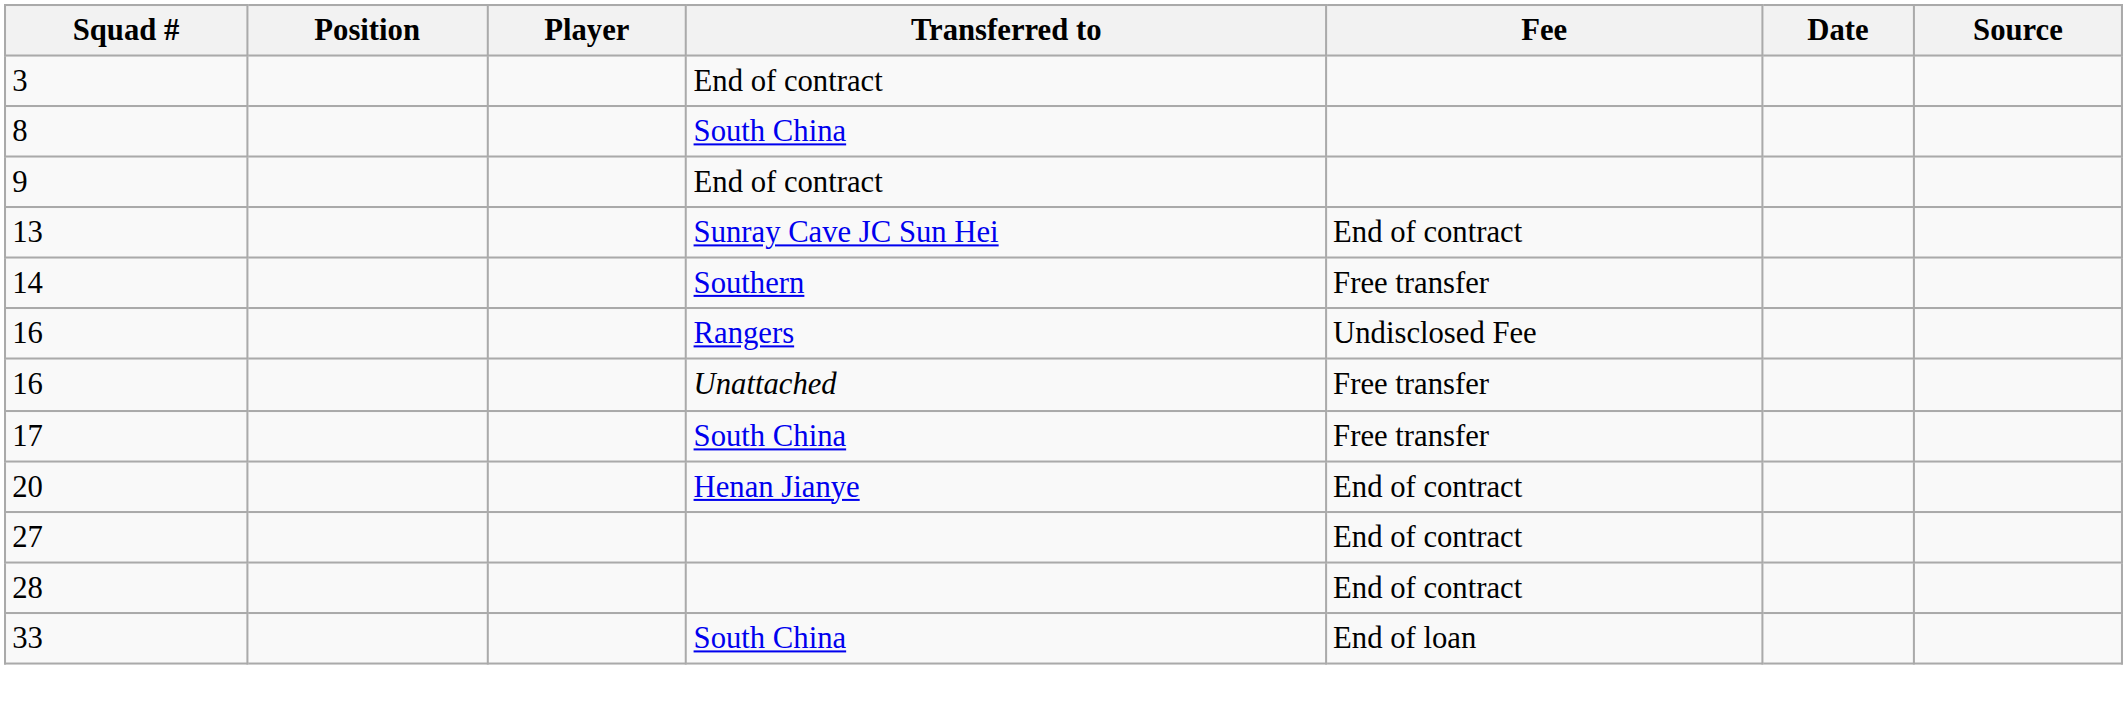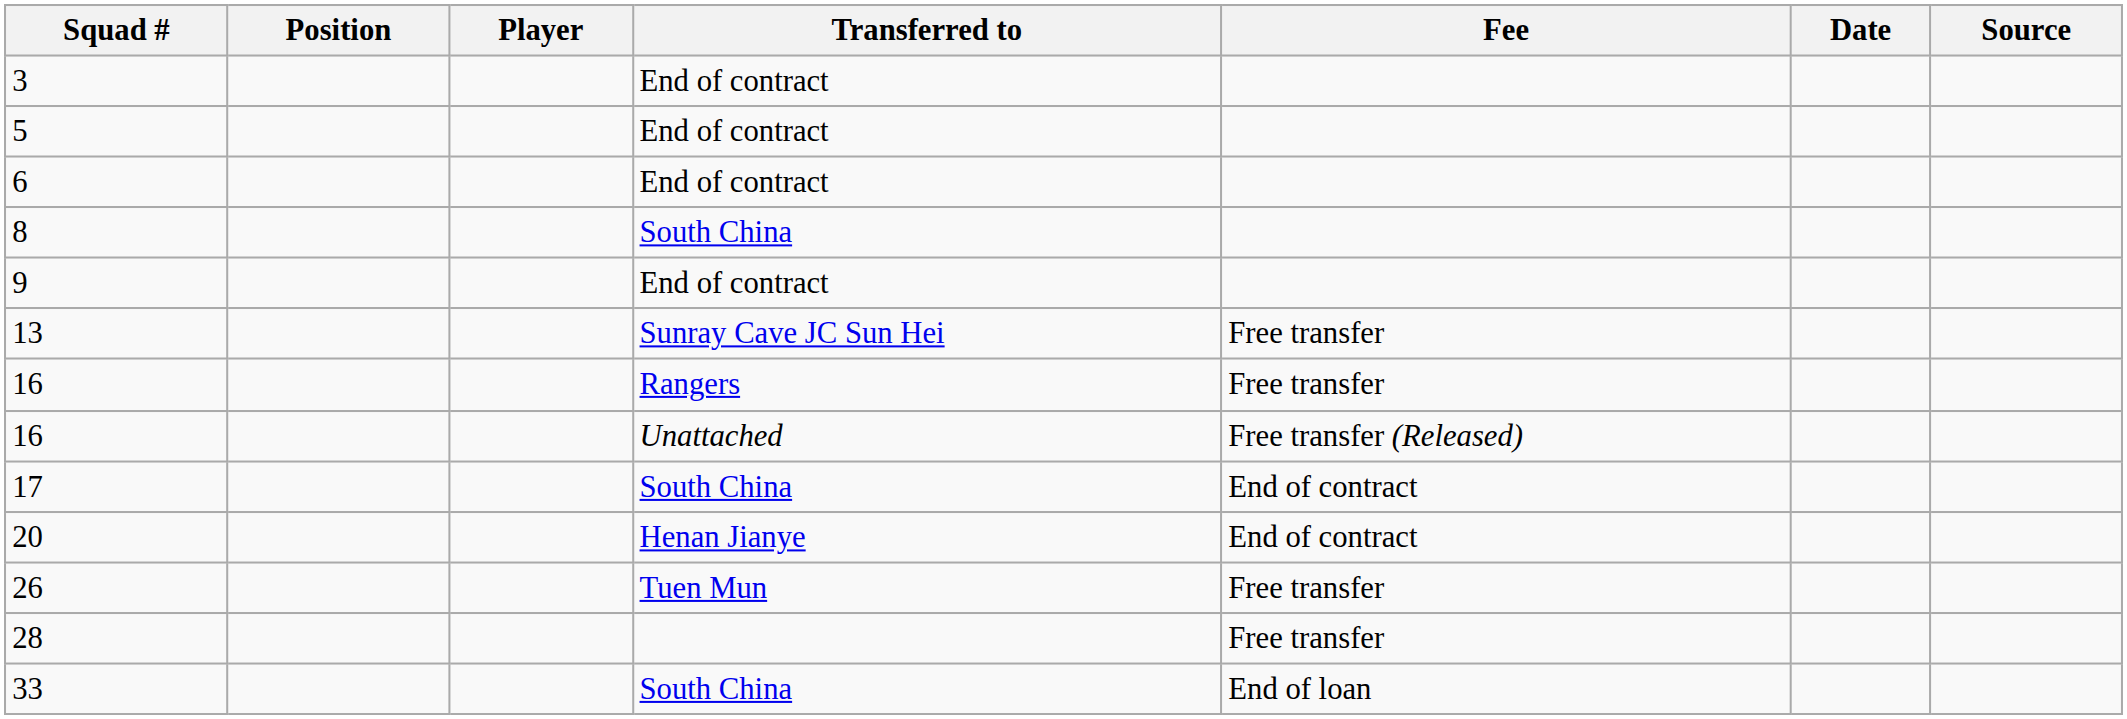 <table width=83% class="wikitable sortable" style="text-align:center; font-size:95%; text-align:left">
 <tr>
 <th><strong>Squad #</strong></th>
 <th><strong>Position </strong></th>
 <th><strong>Player </strong></th>
 <th><strong>Transferred to</strong></th>
 <th><strong>Fee </strong></th>
 <th><strong>Date </strong></th>
 <th><strong>Source</strong></th>
 </tr>
 <tr>
 <td>3</td>
+<td></td>
+<td></td>
+<td>End of contract</td>
+<td></td>
+<td></td>
+<td></td>
+</tr>
+<tr>
+<td>5</td>
+<td></td>
+<td></td>
+<td>End of contract</td>
+<td></td>
+<td></td>
+<td></td>
+</tr>
+<tr>
+<td>6</td>
 <td></td>
 <td></td>
 <td>End of contract</td>
 <td></td>
 <td></td>
 <td></td>
 </tr>
 <tr>
 <td>8</td>
 <td></td>
 <td></td>
 <td><a href='#'>South China</a></td>
 <td></td>
 <td></td>
 <td></td>
 </tr>
 <tr>
 <td>9</td>
 <td></td>
 <td></td>
 <td>End of contract</td>
 <td></td>
 <td></td>
 <td></td>
 </tr>
 <tr>
 <td>13</td>
 <td></td>
 <td></td>
 <td><a href='#'>Sunray Cave JC Sun Hei</a></td>
-<td>End of contract</td>
-<td></td>
-<td></td>
-</tr>
-<tr>
-<td>14</td>
-<td></td>
-<td></td>
-<td><a href='#'>Southern</a></td>
 <td>Free transfer</td>
 <td></td>
 <td></td>
 </tr>
 <tr>
 <td>16</td>
 <td></td>
 <td></td>
 <td><a href='#'>Rangers</a></td>
-<td>Undisclosed Fee</td>
+<td>Free transfer</td>
 <td></td>
 <td></td>
 </tr>
 <tr>
 <td>16</td>
 <td></td>
 <td></td>
 <td><em>Unattached</em></td>
-<td>Free transfer</td>
+<td>Free transfer <em>(Released)</em></td>
 <td></td>
 <td></td>
 </tr>
 <tr>
 <td>17</td>
 <td></td>
 <td></td>
 <td><a href='#'>South China</a></td>
-<td>Free transfer</td>
+<td>End of contract</td>
 <td></td>
 <td></td>
 </tr>
 <tr>
 <td>20</td>
 <td></td>
 <td></td>
 <td><a href='#'>Henan Jianye</a></td>
 <td>End of contract</td>
 <td></td>
 <td></td>
 </tr>
 <tr>
-<td>27</td>
+<td>26</td>
 <td></td>
 <td></td>
-<td></td>
-<td>End of contract</td>
+<td><a href='#'>Tuen Mun</a></td>
+<td>Free transfer</td>
 <td></td>
 <td></td>
 </tr>
 <tr>
 <td>28</td>
 <td></td>
 <td></td>
 <td></td>
-<td>End of contract</td>
+<td>Free transfer</td>
 <td></td>
 <td></td>
 </tr>
 <tr>
 <td>33</td>
 <td></td>
 <td></td>
 <td><a href='#'>South China</a></td>
 <td>End of loan</td>
 <td></td>
 <td></td>
 </tr>
 </table>
